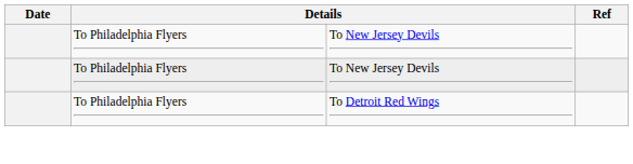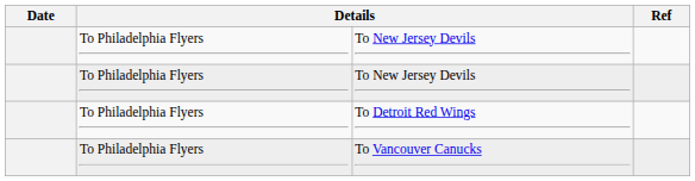 <table class="wikitable plainrowheaders" style="width: 50em;">
 <tr>
 <th scope="col">Date</th>
 <th scope="col" colspan="2">Details</th>
 <th scope="col">Ref</th>
 </tr>
 <tr>
 <th scope="row"></th>
 <td valign="top">To Philadelphia Flyers <hr> </td>
 <td valign="top">To <a href='#'>New Jersey Devils</a> <hr></td>
 <td></td>
 </tr>
 <tr bgcolor="#eeeeee">
 <th scope="row"></th>
 <td valign="top">To Philadelphia Flyers <hr> </td>
 <td valign="top">To New Jersey Devils <hr></td>
 <td></td>
 </tr>
 <tr>
 <th scope="row"></th>
 <td valign="top">To Philadelphia Flyers <hr> </td>
 <td valign="top">To <a href='#'>Detroit Red Wings</a> <hr></td>
 <td></td>
 </tr>
+<tr bgcolor="#eeeeee">
+<th scope="row"></th>
+<td valign="top">To Philadelphia Flyers <hr> </td>
+<td valign="top">To <a href='#'>Vancouver Canucks</a> <hr></td>
+<td></td>
+</tr>
 </table>
